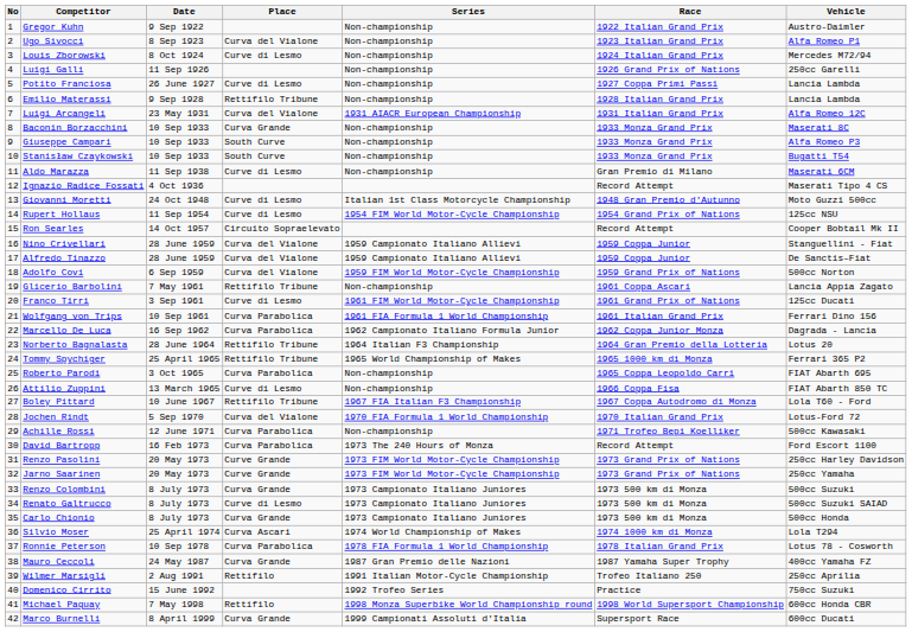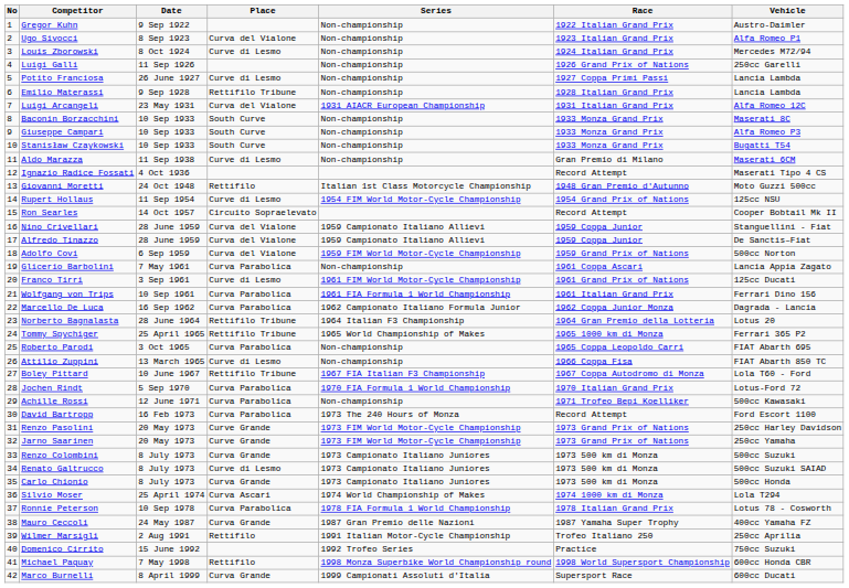 <table class="wikitable" style="font-size: 85%;">
 <tr>
 <th>No</th>
 <th>Competitor</th>
 <th>Date</th>
 <th>Place</th>
 <th>Series</th>
 <th>Race</th>
 <th>Vehicle</th>
 </tr>
 <tr>
 <td>1</td>
 <td>  <a href='#'>Gregor Kuhn</a></td>
 <td>9 Sep 1922</td>
 <td></td>
 <td>Non-championship</td>
 <td><a href='#'>1922 Italian Grand Prix</a></td>
 <td>Austro-Daimler</td>
 </tr>
 <tr>
 <td>2</td>
 <td> <a href='#'>Ugo Sivocci</a></td>
 <td>8 Sep 1923</td>
 <td>Curva del Vialone</td>
 <td>Non-championship</td>
 <td><a href='#'>1923 Italian Grand Prix</a></td>
 <td><a href='#'>Alfa Romeo P1</a></td>
 </tr>
 <tr>
 <td>3</td>
 <td>  <a href='#'>Louis Zborowski</a></td>
 <td>8 Oct 1924</td>
 <td>Curve di Lesmo</td>
 <td>Non-championship</td>
 <td><a href='#'>1924 Italian Grand Prix</a></td>
 <td>Mercedes M72/94</td>
 </tr>
 <tr>
 <td>4</td>
 <td>  <a href='#'>Luigi Galli</a></td>
 <td>11 Sep 1926</td>
 <td></td>
 <td>Non-championship</td>
 <td><a href='#'>1926 Grand Prix of Nations</a></td>
 <td>250cc Garelli</td>
 </tr>
 <tr>
 <td>5</td>
 <td> <a href='#'>Potito Franciosa</a></td>
 <td>26 June 1927</td>
 <td>Curve di Lesmo</td>
 <td>Non-championship</td>
 <td><a href='#'>1927 Coppa Primi Passi</a></td>
 <td>Lancia Lambda</td>
 </tr>
 <tr>
 <td>6</td>
 <td> <a href='#'>Emilio Materassi</a></td>
 <td>9 Sep 1928</td>
 <td>Rettifilo Tribune</td>
 <td>Non-championship</td>
 <td><a href='#'>1928 Italian Grand Prix</a></td>
 <td>Lancia Lambda</td>
 </tr>
 <tr>
 <td>7</td>
 <td> <a href='#'>Luigi Arcangeli</a></td>
 <td>23 May 1931</td>
 <td>Curva del Vialone</td>
 <td><a href='#'>1931 AIACR European Championship</a></td>
 <td><a href='#'>1931 Italian Grand Prix</a></td>
 <td><a href='#'>Alfa Romeo 12C</a></td>
 </tr>
 <tr>
 <td>8</td>
 <td>  <a href='#'>Baconin Borzacchini</a></td>
 <td>10 Sep 1933</td>
-<td>Curva Grande</td>
+<td>South Curve</td>
 <td>Non-championship</td>
 <td><a href='#'>1933 Monza Grand Prix</a></td>
 <td><a href='#'>Maserati 8C</a></td>
 </tr>
 <tr>
 <td>9</td>
 <td> <a href='#'>Giuseppe Campari</a></td>
 <td>10 Sep 1933</td>
 <td>South Curve</td>
 <td>Non-championship</td>
 <td><a href='#'>1933 Monza Grand Prix</a></td>
 <td><a href='#'>Alfa Romeo P3</a></td>
 </tr>
 <tr>
 <td>10</td>
 <td>  <a href='#'>Stanisław Czaykowski</a></td>
 <td>10 Sep 1933</td>
 <td>South Curve</td>
 <td>Non-championship</td>
 <td><a href='#'>1933 Monza Grand Prix</a></td>
 <td><a href='#'>Bugatti T54</a></td>
 </tr>
 <tr>
 <td>11</td>
 <td> <a href='#'>Aldo Marazza</a></td>
 <td>11 Sep 1938</td>
 <td>Curve di Lesmo</td>
 <td>Non-championship</td>
 <td>Gran Premio di Milano</td>
 <td><a href='#'>Maserati 6CM</a></td>
 </tr>
 <tr>
 <td>12</td>
 <td> <a href='#'>Ignazio Radice Fossati</a></td>
 <td>4 Oct 1936</td>
 <td></td>
 <td></td>
 <td>Record Attempt</td>
 <td>Maserati Tipo 4 CS</td>
 </tr>
 <tr>
 <td>13</td>
 <td>  <a href='#'>Giovanni Moretti</a></td>
 <td>24 Oct 1948</td>
-<td>Curve di Lesmo</td>
+<td>Rettifilo</td>
 <td>Italian 1st Class Motorcycle Championship</td>
 <td><a href='#'>1948 Gran Premio d'Autunno</a></td>
 <td>Moto Guzzi 500cc</td>
 </tr>
 <tr>
 <td>14</td>
 <td>  <a href='#'>Rupert Hollaus</a></td>
 <td>11 Sep 1954</td>
 <td>Curve di Lesmo</td>
 <td><a href='#'>1954 FIM World Motor-Cycle Championship</a></td>
 <td><a href='#'>1954 Grand Prix of Nations</a></td>
 <td>125cc NSU</td>
 </tr>
 <tr>
 <td>15</td>
 <td>  <a href='#'>Ron Searles</a></td>
 <td>14 Oct 1957</td>
 <td>Circuito Sopraelevato</td>
 <td></td>
 <td>Record Attempt</td>
 <td>Cooper Bobtail Mk II</td>
 </tr>
 <tr>
 <td>16</td>
 <td>  <a href='#'>Nino Crivellari</a></td>
 <td>28 June 1959</td>
 <td>Curva del Vialone</td>
 <td>1959 Campionato Italiano Allievi</td>
 <td><a href='#'>1959 Coppa Junior</a></td>
 <td>Stanguellini -  Fiat</td>
 </tr>
 <tr>
 <td>17</td>
 <td>  <a href='#'>Alfredo Tinazzo</a></td>
 <td>28 June 1959</td>
 <td>Curva del Vialone</td>
 <td>1959 Campionato Italiano Allievi</td>
 <td><a href='#'>1959 Coppa Junior</a></td>
 <td>De Sanctis–Fiat</td>
 </tr>
 <tr>
 <td>18</td>
 <td>  <a href='#'>Adolfo Covi</a></td>
 <td>6 Sep 1959</td>
 <td>Curva del Vialone</td>
 <td><a href='#'>1959 FIM World Motor-Cycle Championship</a></td>
 <td><a href='#'>1959 Grand Prix of Nations</a></td>
 <td>500cc Norton</td>
 </tr>
 <tr>
 <td>19</td>
 <td>  <a href='#'>Glicerio Barbolini</a></td>
 <td>7 May 1961</td>
-<td>Rettifilo Tribune</td>
+<td>Curva Parabolica</td>
 <td>Non-championship</td>
 <td><a href='#'>1961 Coppa Ascari</a></td>
 <td>Lancia Appia Zagato</td>
 </tr>
 <tr>
 <td>20</td>
 <td>  <a href='#'>Franco Tirri</a></td>
 <td>3 Sep 1961</td>
 <td>Curve di Lesmo</td>
 <td><a href='#'>1961 FIM World Motor-Cycle Championship</a></td>
 <td><a href='#'>1961 Grand Prix of Nations</a></td>
 <td>125cc Ducati</td>
 </tr>
 <tr>
 <td>21</td>
 <td> <a href='#'>Wolfgang von Trips</a></td>
 <td>10 Sep 1961</td>
 <td>Curva Parabolica</td>
 <td><a href='#'>1961 FIA Formula 1 World Championship</a></td>
 <td><a href='#'>1961 Italian Grand Prix</a></td>
 <td>Ferrari Dino 156</td>
 </tr>
 <tr>
 <td>22</td>
 <td>  <a href='#'>Marcello De Luca</a></td>
 <td>16 Sep 1962</td>
 <td>Curva Parabolica</td>
 <td>1962 Campionato Italiano Formula Junior</td>
 <td><a href='#'>1962 Coppa Junior Monza</a></td>
 <td>Dagrada - Lancia</td>
 </tr>
 <tr>
 <td>23</td>
 <td>  <a href='#'>Norberto Bagnalasta</a></td>
 <td>28 June 1964</td>
 <td>Rettifilo Tribune</td>
 <td>1964 Italian F3 Championship</td>
 <td><a href='#'>1964 Gran Premio della Lotteria</a></td>
 <td>Lotus 20</td>
 </tr>
 <tr>
 <td>24</td>
 <td>  <a href='#'>Tommy Spychiger</a></td>
 <td>25 April 1965</td>
 <td>Rettifilo Tribune</td>
 <td>1965 World Championship of Makes</td>
 <td><a href='#'>1965 1000 km di Monza</a></td>
 <td>Ferrari 365 P2</td>
 </tr>
 <tr>
 <td>25</td>
 <td>  <a href='#'>Roberto Parodi</a></td>
 <td>3 Oct 1965</td>
 <td>Curva Parabolica</td>
 <td>Non-championship</td>
 <td><a href='#'>1965 Coppa Leopoldo Carri</a></td>
 <td>FIAT Abarth 695</td>
 </tr>
 <tr>
 <td>26</td>
 <td>  <a href='#'>Attilio Zuppini</a></td>
 <td>13 March 1965</td>
 <td>Curve di Lesmo</td>
 <td>Non-championship</td>
 <td><a href='#'>1966 Coppa Fisa</a></td>
 <td>FIAT Abarth 850 TC</td>
 </tr>
 <tr>
 <td>27</td>
 <td> <a href='#'>Boley Pittard</a></td>
 <td>10 June 1967</td>
 <td>Rettifilo Tribune</td>
 <td><a href='#'>1967 FIA Italian F3 Championship</a></td>
 <td><a href='#'>1967 Coppa Autodromo di Monza</a></td>
 <td>Lola T60 - Ford</td>
 </tr>
 <tr>
 <td>28</td>
 <td> <a href='#'>Jochen Rindt</a></td>
 <td>5 Sep 1970</td>
-<td>Curva del Vialone</td>
+<td>Curva Parabolica</td>
 <td><a href='#'>1970 FIA Formula 1 World Championship</a></td>
 <td><a href='#'>1970 Italian Grand Prix</a></td>
 <td>Lotus-Ford 72</td>
 </tr>
 <tr>
 <td>29</td>
 <td> <a href='#'>Achille Rossi</a></td>
 <td>12 June 1971</td>
 <td>Curva Parabolica</td>
 <td>Non-championship</td>
 <td><a href='#'>1971 Trofeo Bepi Koelliker</a></td>
 <td>500cc Kawasaki</td>
 </tr>
 <tr>
 <td>30</td>
 <td>  <a href='#'>David Bartropp</a></td>
 <td>16 Feb 1973</td>
 <td>Curva Parabolica</td>
 <td>1973 The 240 Hours of Monza</td>
 <td>Record Attempt</td>
 <td>Ford Escort 1100</td>
 </tr>
 <tr>
 <td>31</td>
 <td>  <a href='#'>Renzo Pasolini</a></td>
 <td>20 May 1973</td>
 <td>Curve Grande</td>
 <td><a href='#'>1973 FIM World Motor-Cycle Championship</a></td>
 <td><a href='#'>1973 Grand Prix of Nations</a></td>
 <td>250cc Harley Davidson</td>
 </tr>
 <tr>
 <td>32</td>
 <td>  <a href='#'>Jarno Saarinen</a></td>
 <td>20 May 1973</td>
 <td>Curve Grande</td>
 <td><a href='#'>1973 FIM World Motor-Cycle Championship</a></td>
 <td><a href='#'>1973 Grand Prix of Nations</a></td>
 <td>250cc Yamaha</td>
 </tr>
 <tr>
 <td>33</td>
 <td>  <a href='#'>Renzo Colombini</a></td>
 <td>8 July 1973</td>
 <td>Curva Grande</td>
 <td>1973 Campionato Italiano Juniores</td>
 <td>1973 500 km di Monza</td>
 <td>500cc Suzuki</td>
 </tr>
 <tr>
 <td>34</td>
 <td>  <a href='#'>Renato Galtrucco</a></td>
 <td>8 July 1973</td>
 <td>Curve di Lesmo</td>
 <td>1973 Campionato Italiano Juniores</td>
 <td>1973 500 km di Monza</td>
 <td>500cc Suzuki SAIAD</td>
 </tr>
 <tr>
 <td>35</td>
 <td>  <a href='#'>Carlo Chionio</a></td>
 <td>8 July 1973</td>
 <td>Curva Grande</td>
 <td>1973 Campionato Italiano Juniores</td>
 <td>1973 500 km di Monza</td>
 <td>500cc Honda</td>
 </tr>
 <tr>
 <td>36</td>
 <td>  <a href='#'>Silvio Moser</a></td>
 <td>25 April 1974</td>
 <td>Curva Ascari</td>
 <td>1974 World Championship of Makes</td>
 <td><a href='#'>1974 1000 km di Monza</a></td>
 <td>Lola T294</td>
 </tr>
 <tr>
 <td>37</td>
 <td> <a href='#'>Ronnie Peterson</a></td>
 <td>10 Sep 1978</td>
 <td>Curva Parabolica</td>
 <td><a href='#'>1978 FIA Formula 1 World Championship</a></td>
 <td><a href='#'>1978 Italian Grand Prix</a></td>
 <td>Lotus 78 - Cosworth</td>
 </tr>
 <tr>
 <td>38</td>
 <td>  <a href='#'>Mauro Ceccoli</a></td>
 <td>24 May 1987</td>
 <td>Curva Grande</td>
 <td>1987 Gran Premio delle Nazioni</td>
 <td>1987 Yamaha Super Trophy</td>
 <td>400cc Yamaha FZ</td>
 </tr>
 <tr>
 <td>39</td>
 <td>  <a href='#'>Wilmer Marsigli</a></td>
 <td>2 Aug 1991</td>
 <td>Rettifilo</td>
 <td>1991 Italian Motor-Cycle Championship</td>
 <td>Trofeo Italiano 250</td>
 <td>250cc Aprilia</td>
 </tr>
 <tr>
 <td>40</td>
 <td>  <a href='#'>Domenico Cirrito</a></td>
 <td>15 June 1992</td>
 <td></td>
 <td>1992 Trofeo Series</td>
 <td>Practice</td>
 <td>750cc Suzuki</td>
 </tr>
 <tr>
 <td>41</td>
 <td>  <a href='#'>Michael Paquay</a></td>
 <td>7 May 1998</td>
 <td>Rettifilo</td>
 <td><a href='#'>1998 Monza Superbike World Championship round</a></td>
 <td><a href='#'>1998 World Supersport Championship</a></td>
 <td>600cc Honda CBR</td>
 </tr>
 <tr>
 <td>42</td>
 <td>  <a href='#'>Marco Burnelli</a></td>
 <td>8 April 1999</td>
 <td>Curva Grande</td>
 <td>1999 Campionati Assoluti d'Italia</td>
 <td>Supersport Race</td>
 <td>600cc Ducati</td>
 </tr>
 </table>
